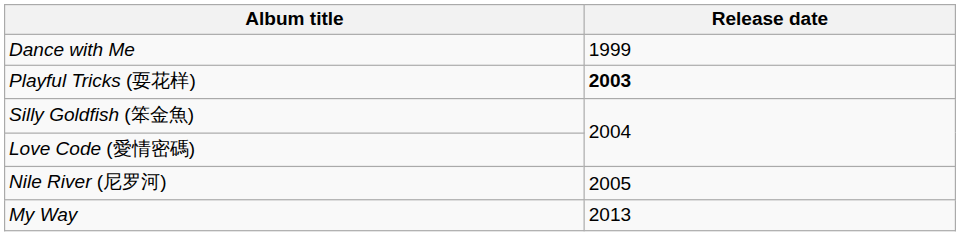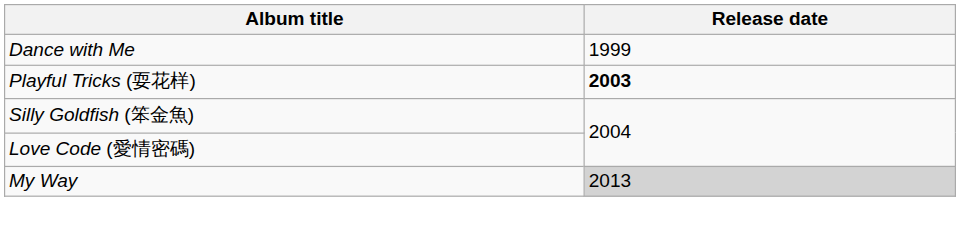 <table class="wikitable" style="width:800px;">
 <tr>
 <th align="left">Album title</th>
 <th align="left">Release date</th>
 </tr>
 <tr>
 <td align="left"><em>Dance with Me</em></td>
 <td align="left">1999</td>
 </tr>
 <tr>
 <td align="left"><em>Playful Tricks</em> (耍花样)</td>
 <td align="left"><strong>2003</strong></td>
 </tr>
 <tr>
 <td align="left"><em>Silly Goldfish</em> (笨金魚)</td>
 <td rowspan="2" align="left">2004</td>
 </tr>
 <tr>
 <td align="left"><em>Love Code</em> (愛情密碼)</td>
 </tr>
 <tr>
-<td align="left"><em>Nile River</em> (尼罗河)</td>
-<td align="left">2005</td>
-</tr>
-<tr>
 <td align="left"><em>My Way</em></td>
-<td align="left">2013</td>
+<td align="left" style="background: lightgrey;">2013</td>
 </tr>
 </table>
